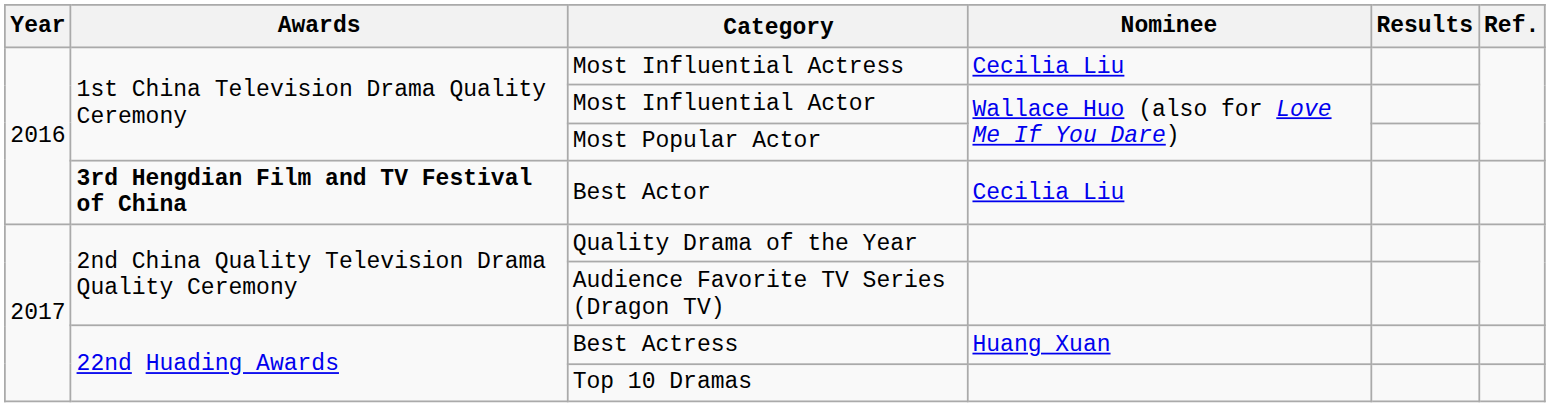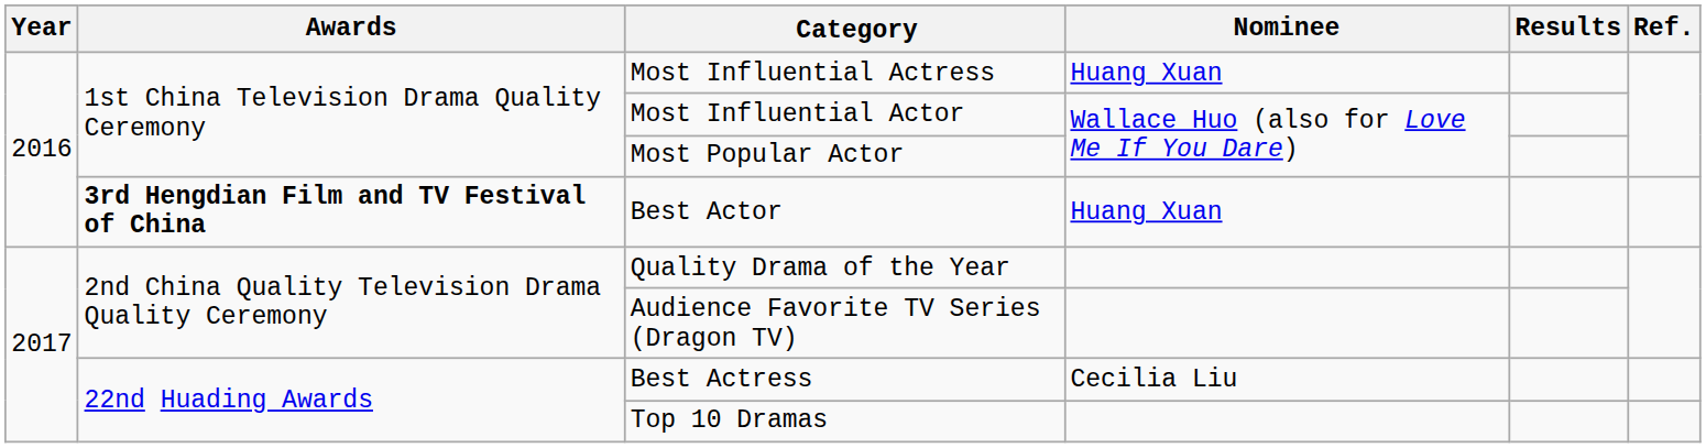 <table class="wikitable">
 <tr>
 <th>Year</th>
 <th>Awards</th>
 <th>　Category</th>
 <th>Nominee</th>
 <th>Results</th>
 <th>Ref.</th>
 </tr>
 <tr>
 <td rowspan="4">2016</td>
 <td rowspan="3">1st China Television Drama Quality Ceremony</td>
 <td>Most Influential Actress</td>
-<td><a href='#'>Cecilia Liu</a></td>
+<td><a href='#'>Huang Xuan</a></td>
 <td></td>
 <td rowspan=3></td>
 </tr>
 <tr>
 <td>Most Influential Actor</td>
 <td rowspan=2><a href='#'>Wallace Huo</a> (also for <em><a href='#'>Love Me If You Dare</a></em>)</td>
 <td></td>
 </tr>
 <tr>
 <td>Most Popular Actor</td>
 <td></td>
 </tr>
 <tr>
 <td><strong>3rd Hengdian Film and TV Festival of China</strong></td>
 <td>Best Actor</td>
-<td><a href='#'>Cecilia Liu</a></td>
+<td><a href='#'>Huang Xuan</a></td>
 <td></td>
 <td></td>
 </tr>
 <tr>
 <td rowspan=4>2017</td>
 <td rowspan=2>2nd China Quality Television Drama Quality Ceremony</td>
 <td>Quality Drama of the Year</td>
 <td></td>
 <td></td>
 <td rowspan=2></td>
 </tr>
 <tr>
 <td>Audience Favorite TV Series (Dragon TV)</td>
 <td></td>
 <td></td>
 </tr>
 <tr>
 <td rowspan=2><a href='#'>22nd</a> <a href='#'>Huading Awards</a></td>
 <td>Best Actress</td>
-<td><a href='#'>Huang Xuan</a></td>
+<td>Cecilia Liu</td>
 <td></td>
 <td></td>
 </tr>
 <tr>
 <td>Top 10 Dramas</td>
 <td></td>
 <td></td>
 <td></td>
 </tr>
 </table>
